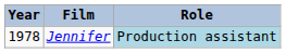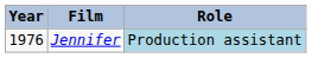 <table class="wikitable" style="font-size:95%;">
 <tr>
 <th style="background:#B0C4DE;">Year</th>
 <th style="background:#B0C4DE;">Film</th>
 <th style="background:#B0C4DE;">Role</th>
 </tr>
 <tr>
-<td>1978</td>
+<td>1976</td>
 <td><em><a href='#'>Jennifer</a></em></td>
 <td style="background: lightblue;">Production assistant</td>
 </tr>
 </table>
